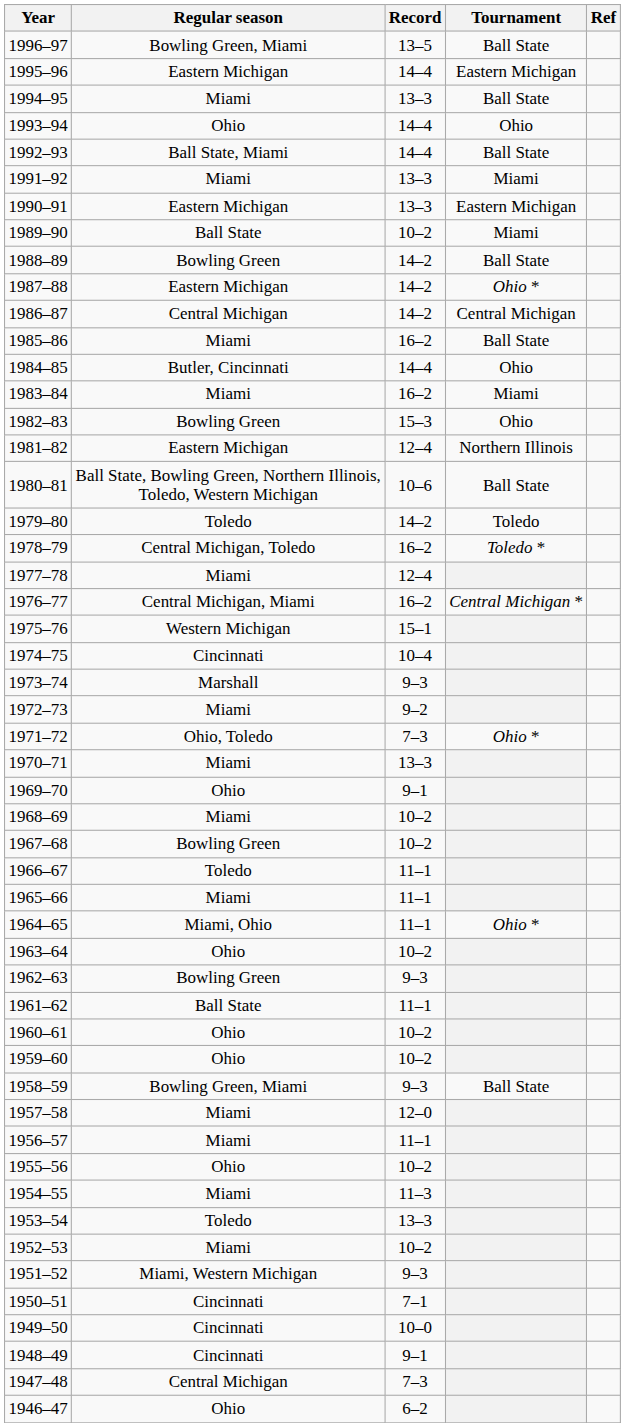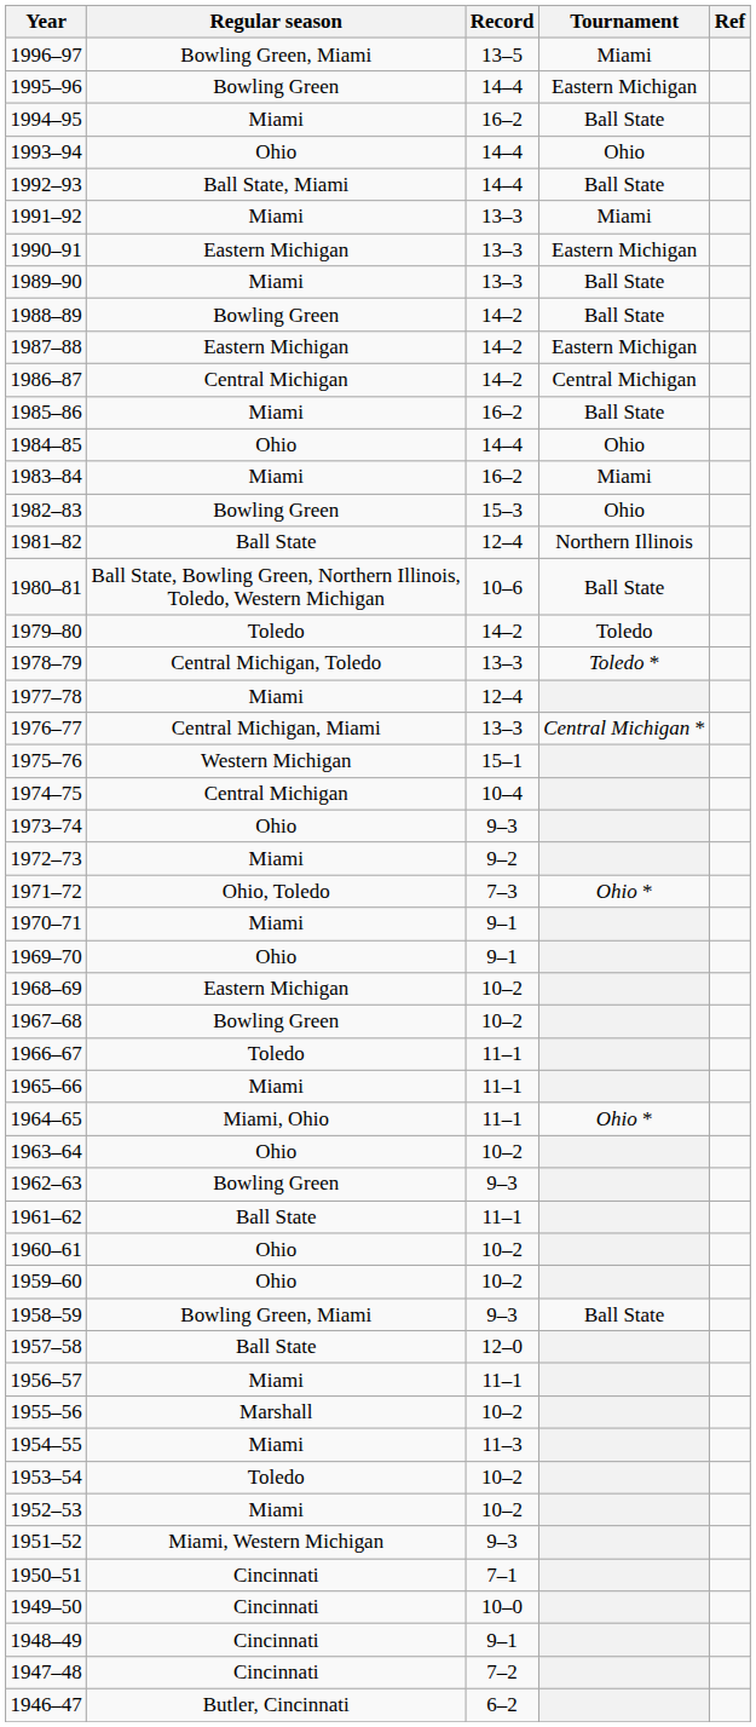 <table class="wikitable" style="text-align:center" cellpadding=2 cellspacing=2>
 <tr>
 <th>Year</th>
 <th>Regular season</th>
 <th>Record</th>
 <th>Tournament</th>
 <th>Ref</th>
 </tr>
 <tr>
 <td>1996–97</td>
 <td>Bowling Green, Miami</td>
 <td>13–5</td>
-<td>Ball State</td>
+<td>Miami</td>
 <td></td>
 </tr>
 <tr>
 <td>1995–96</td>
-<td>Eastern Michigan</td>
+<td>Bowling Green</td>
 <td>14–4</td>
 <td>Eastern Michigan</td>
 <td></td>
 </tr>
 <tr>
 <td>1994–95</td>
 <td>Miami</td>
-<td>13–3</td>
+<td>16–2</td>
 <td>Ball State</td>
 <td></td>
 </tr>
 <tr>
 <td>1993–94</td>
 <td>Ohio</td>
 <td>14–4</td>
 <td>Ohio</td>
 <td></td>
 </tr>
 <tr>
 <td>1992–93</td>
 <td>Ball State, Miami</td>
 <td>14–4</td>
 <td>Ball State</td>
 <td></td>
 </tr>
 <tr>
 <td>1991–92</td>
 <td>Miami</td>
 <td>13–3</td>
 <td>Miami</td>
 <td></td>
 </tr>
 <tr>
 <td>1990–91</td>
 <td>Eastern Michigan</td>
 <td>13–3</td>
 <td>Eastern Michigan</td>
 <td></td>
 </tr>
 <tr>
 <td>1989–90</td>
+<td>Miami</td>
+<td>13–3</td>
 <td>Ball State</td>
-<td>10–2</td>
-<td>Miami</td>
 <td></td>
 </tr>
 <tr>
 <td>1988–89</td>
 <td>Bowling Green</td>
 <td>14–2</td>
 <td>Ball State</td>
 <td></td>
 </tr>
 <tr>
 <td>1987–88</td>
 <td>Eastern Michigan</td>
 <td>14–2</td>
-<td><em>Ohio</em> *</td>
+<td>Eastern Michigan</td>
 <td></td>
 </tr>
 <tr>
 <td>1986–87</td>
 <td>Central Michigan</td>
 <td>14–2</td>
 <td>Central Michigan</td>
 <td></td>
 </tr>
 <tr>
 <td>1985–86</td>
 <td>Miami</td>
 <td>16–2</td>
 <td>Ball State</td>
 <td></td>
 </tr>
 <tr>
 <td>1984–85</td>
-<td>Butler, Cincinnati</td>
+<td>Ohio</td>
 <td>14–4</td>
 <td>Ohio</td>
 <td></td>
 </tr>
 <tr>
 <td>1983–84</td>
 <td>Miami</td>
 <td>16–2</td>
 <td>Miami</td>
 <td></td>
 </tr>
 <tr>
 <td>1982–83</td>
 <td>Bowling Green</td>
 <td>15–3</td>
 <td>Ohio</td>
 <td></td>
 </tr>
 <tr>
 <td>1981–82</td>
-<td>Eastern Michigan</td>
+<td>Ball State</td>
 <td>12–4</td>
 <td>Northern Illinois</td>
 <td></td>
 </tr>
 <tr>
 <td>1980–81</td>
 <td>Ball State, Bowling Green, Northern Illinois,<br>Toledo, Western Michigan</td>
 <td>10–6</td>
 <td>Ball State</td>
 <td></td>
 </tr>
 <tr>
 <td>1979–80</td>
 <td>Toledo</td>
 <td>14–2</td>
 <td>Toledo</td>
 <td></td>
 </tr>
 <tr>
 <td>1978–79</td>
 <td>Central Michigan, Toledo</td>
-<td>16–2</td>
+<td>13–3</td>
 <td><em>Toledo</em> *</td>
 <td></td>
 </tr>
 <tr>
 <td>1977–78</td>
 <td>Miami</td>
 <td>12–4</td>
 <th></th>
 <td></td>
 </tr>
 <tr>
 <td>1976–77</td>
 <td>Central Michigan, Miami</td>
-<td>16–2</td>
+<td>13–3</td>
 <td><em>Central Michigan</em> *</td>
 <td></td>
 </tr>
 <tr>
 <td>1975–76</td>
 <td>Western Michigan</td>
 <td>15–1</td>
 <th></th>
 <td></td>
 </tr>
 <tr>
 <td>1974–75</td>
-<td>Cincinnati</td>
+<td>Central Michigan</td>
 <td>10–4</td>
 <th></th>
 <td></td>
 </tr>
 <tr>
 <td>1973–74</td>
-<td>Marshall</td>
+<td>Ohio</td>
 <td>9–3</td>
 <th></th>
 <td></td>
 </tr>
 <tr>
 <td>1972–73</td>
 <td>Miami</td>
 <td>9–2</td>
 <th></th>
 <td></td>
 </tr>
 <tr>
 <td>1971–72</td>
 <td>Ohio, Toledo</td>
 <td>7–3</td>
 <td><em>Ohio</em> *</td>
 <td></td>
 </tr>
 <tr>
 <td>1970–71</td>
 <td>Miami</td>
-<td>13–3</td>
+<td>9–1</td>
 <th></th>
 <td></td>
 </tr>
 <tr>
 <td>1969–70</td>
 <td>Ohio</td>
 <td>9–1</td>
 <th></th>
 <td></td>
 </tr>
 <tr>
 <td>1968–69</td>
-<td>Miami</td>
+<td>Eastern Michigan</td>
 <td>10–2</td>
 <th></th>
 <td></td>
 </tr>
 <tr>
 <td>1967–68</td>
 <td>Bowling Green</td>
 <td>10–2</td>
 <th></th>
 <td></td>
 </tr>
 <tr>
 <td>1966–67</td>
 <td>Toledo</td>
 <td>11–1</td>
 <th></th>
 <td></td>
 </tr>
 <tr>
 <td>1965–66</td>
 <td>Miami</td>
 <td>11–1</td>
 <th></th>
 <td></td>
 </tr>
 <tr>
 <td>1964–65</td>
 <td>Miami, Ohio</td>
 <td>11–1</td>
 <td><em>Ohio</em> *</td>
 <td></td>
 </tr>
 <tr>
 <td>1963–64</td>
 <td>Ohio</td>
 <td>10–2</td>
 <th></th>
 <td></td>
 </tr>
 <tr>
 <td>1962–63</td>
 <td>Bowling Green</td>
 <td>9–3</td>
 <th></th>
 <td></td>
 </tr>
 <tr>
 <td>1961–62</td>
 <td>Ball State</td>
 <td>11–1</td>
 <th></th>
 <td></td>
 </tr>
 <tr>
 <td>1960–61</td>
 <td>Ohio</td>
 <td>10–2</td>
 <th></th>
 <td></td>
 </tr>
 <tr>
 <td>1959–60</td>
 <td>Ohio</td>
 <td>10–2</td>
 <th></th>
 <td></td>
 </tr>
 <tr>
 <td>1958–59</td>
 <td>Bowling Green, Miami</td>
 <td>9–3</td>
 <td>Ball State</td>
 <td></td>
 </tr>
 <tr>
 <td>1957–58</td>
-<td>Miami</td>
+<td>Ball State</td>
 <td>12–0</td>
 <th></th>
 <td></td>
 </tr>
 <tr>
 <td>1956–57</td>
 <td>Miami</td>
 <td>11–1</td>
 <th></th>
 <td></td>
 </tr>
 <tr>
 <td>1955–56</td>
-<td>Ohio</td>
+<td>Marshall</td>
 <td>10–2</td>
 <th></th>
 <td></td>
 </tr>
 <tr>
 <td>1954–55</td>
 <td>Miami</td>
 <td>11–3</td>
 <th></th>
 <td></td>
 </tr>
 <tr>
 <td>1953–54</td>
 <td>Toledo</td>
-<td>13–3</td>
+<td>10–2</td>
 <th></th>
 <td></td>
 </tr>
 <tr>
 <td>1952–53</td>
 <td>Miami</td>
 <td>10–2</td>
 <th></th>
 <td></td>
 </tr>
 <tr>
 <td>1951–52</td>
 <td>Miami, Western Michigan</td>
 <td>9–3</td>
 <th></th>
 <td></td>
 </tr>
 <tr>
 <td>1950–51</td>
 <td>Cincinnati</td>
 <td>7–1</td>
 <th></th>
 <td></td>
 </tr>
 <tr>
 <td>1949–50</td>
 <td>Cincinnati</td>
 <td>10–0</td>
 <th></th>
 <td></td>
 </tr>
 <tr>
 <td>1948–49</td>
 <td>Cincinnati</td>
 <td>9–1</td>
 <th></th>
 <td></td>
 </tr>
 <tr>
 <td>1947–48</td>
-<td>Central Michigan</td>
-<td>7–3</td>
+<td>Cincinnati</td>
+<td>7–2</td>
 <th></th>
 <td></td>
 </tr>
 <tr>
 <td>1946–47</td>
-<td>Ohio</td>
+<td>Butler, Cincinnati</td>
 <td>6–2</td>
 <th></th>
 <td></td>
 </tr>
 </table>
